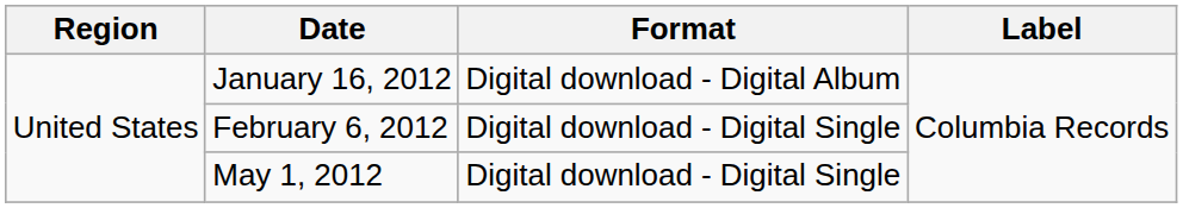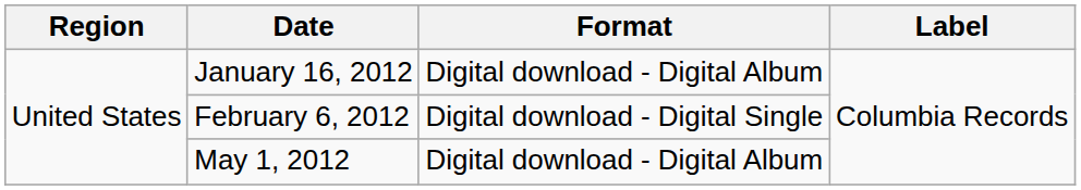 <table class=wikitable>
 <tr>
 <th>Region</th>
 <th>Date</th>
 <th>Format</th>
 <th>Label</th>
 </tr>
 <tr>
 <td rowspan="3">United States</td>
 <td>January 16, 2012</td>
 <td>Digital download - Digital Album</td>
 <td rowspan="3">Columbia Records</td>
 </tr>
 <tr>
 <td>February 6, 2012</td>
 <td>Digital download - Digital Single</td>
 </tr>
 <tr>
 <td>May 1, 2012</td>
-<td>Digital download - Digital Single</td>
+<td>Digital download - Digital Album</td>
 </tr>
 </table>
